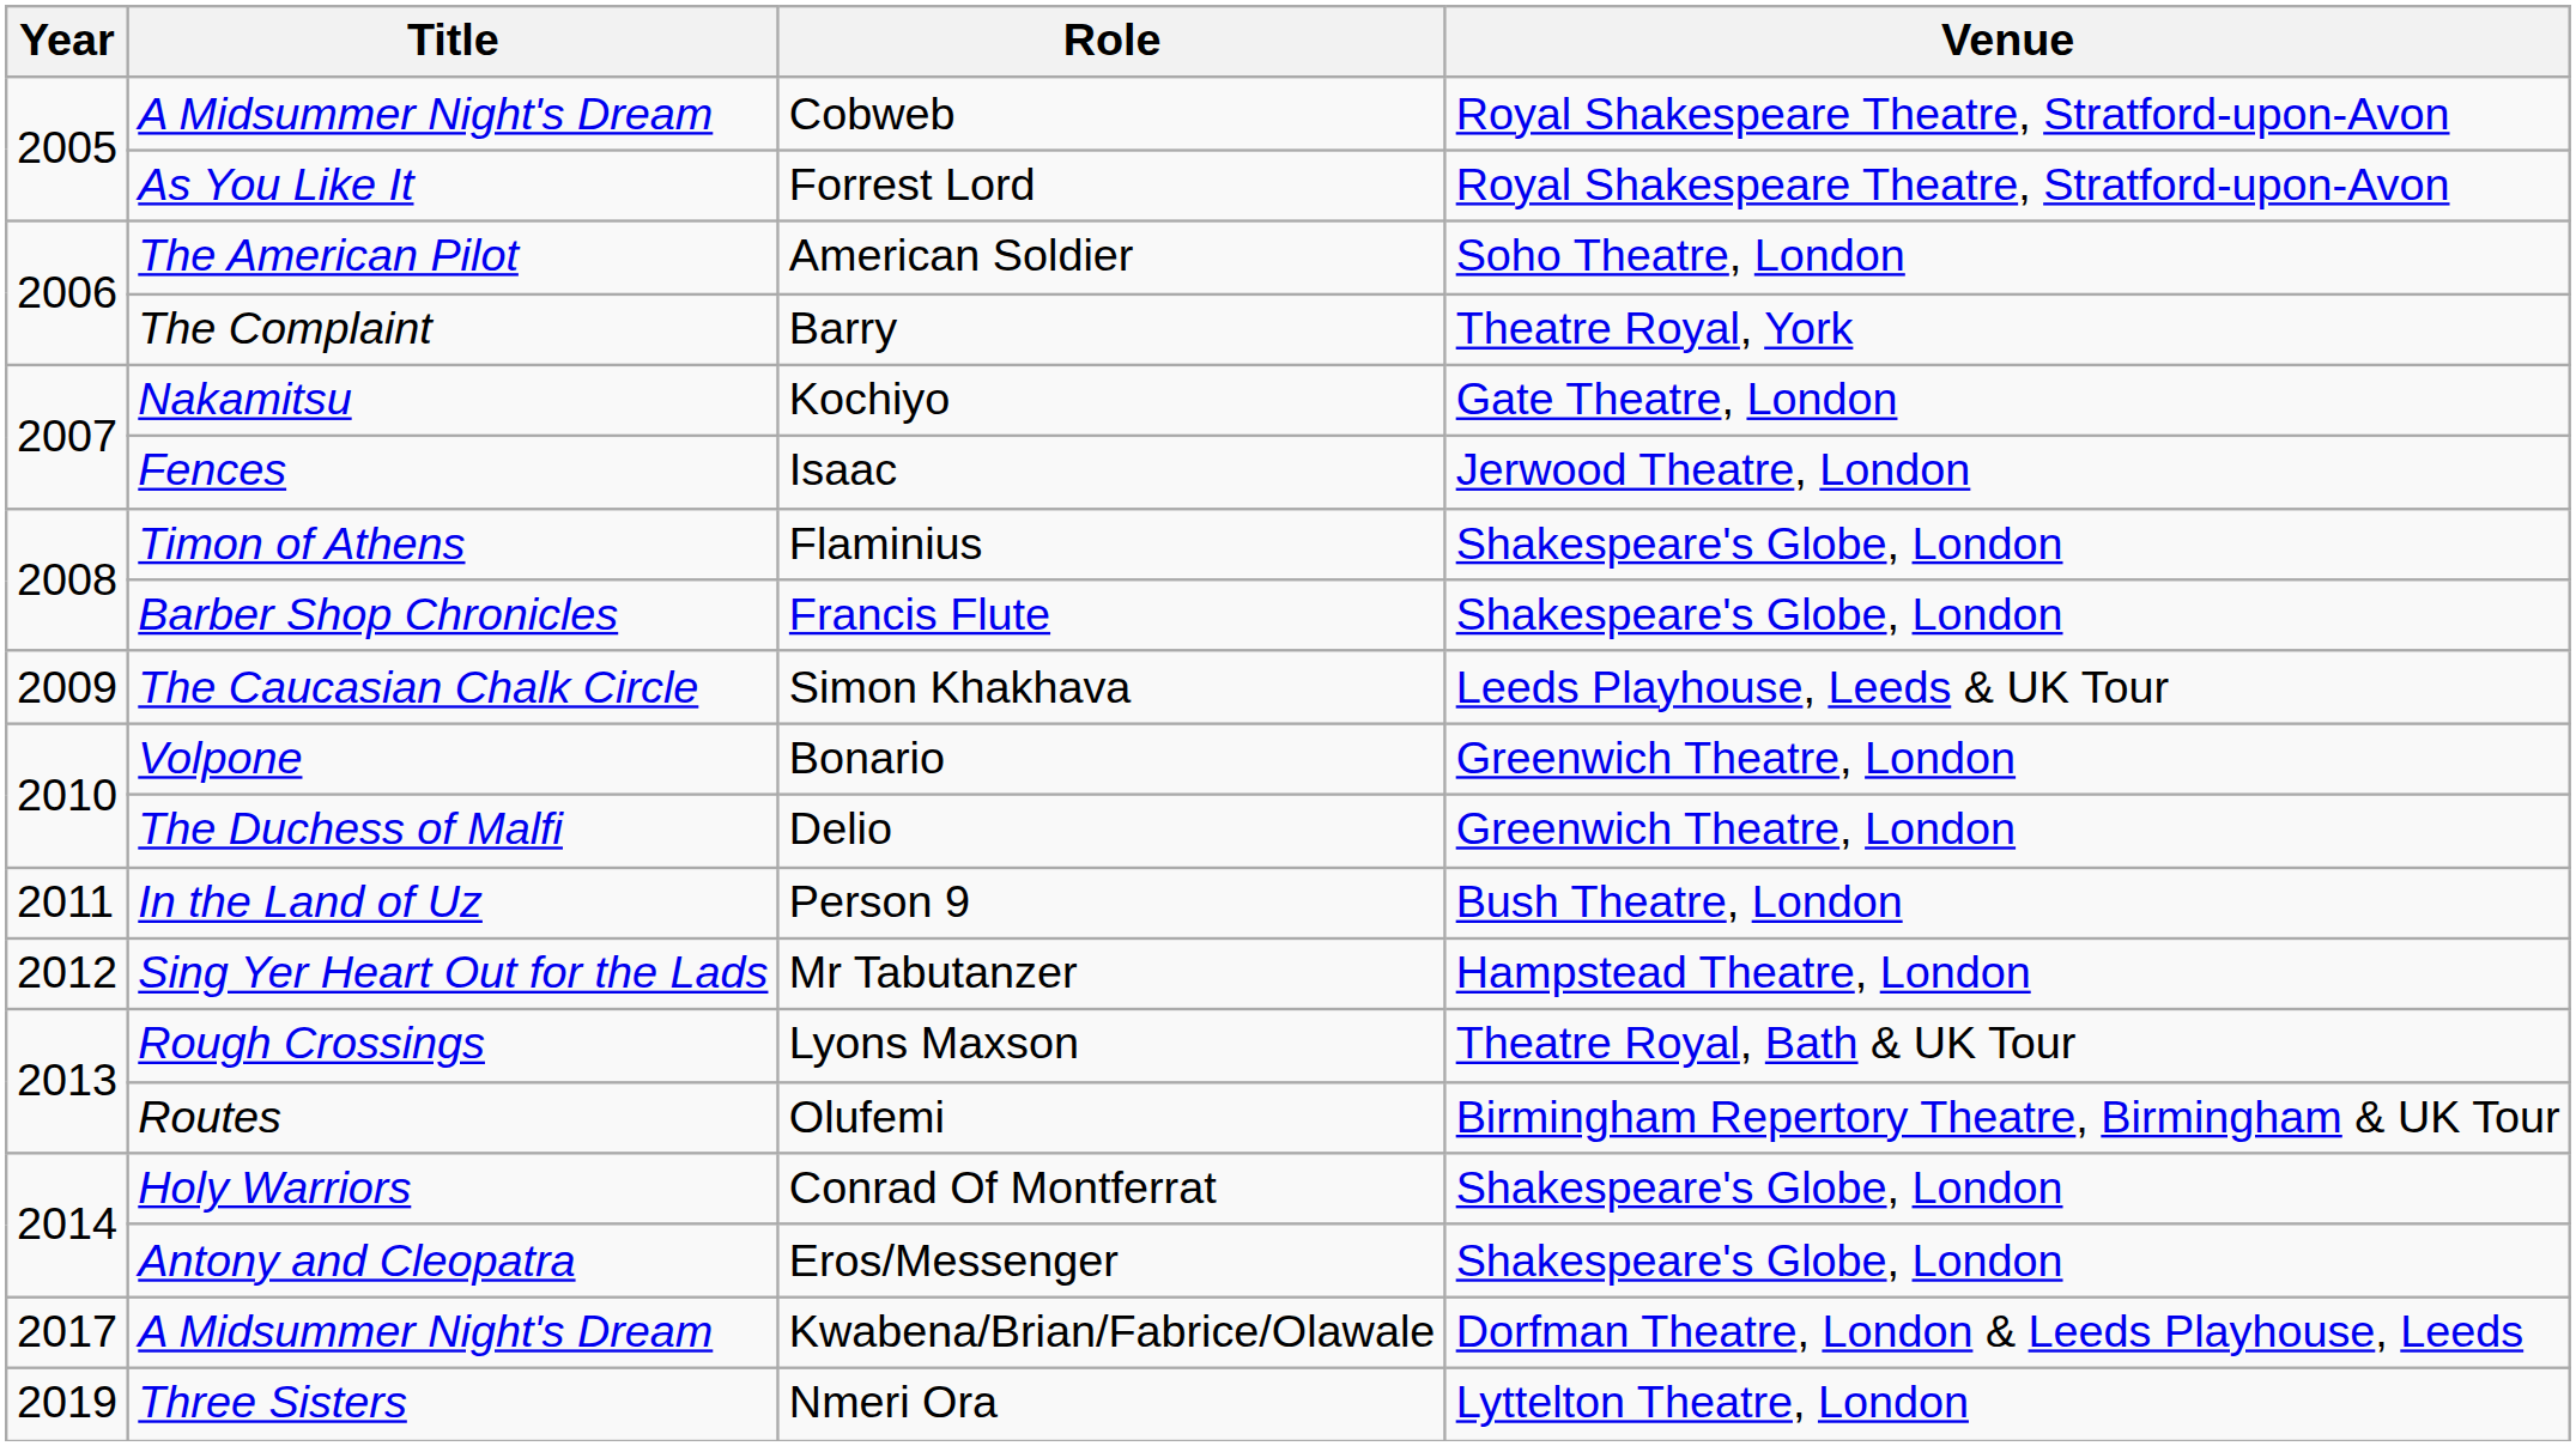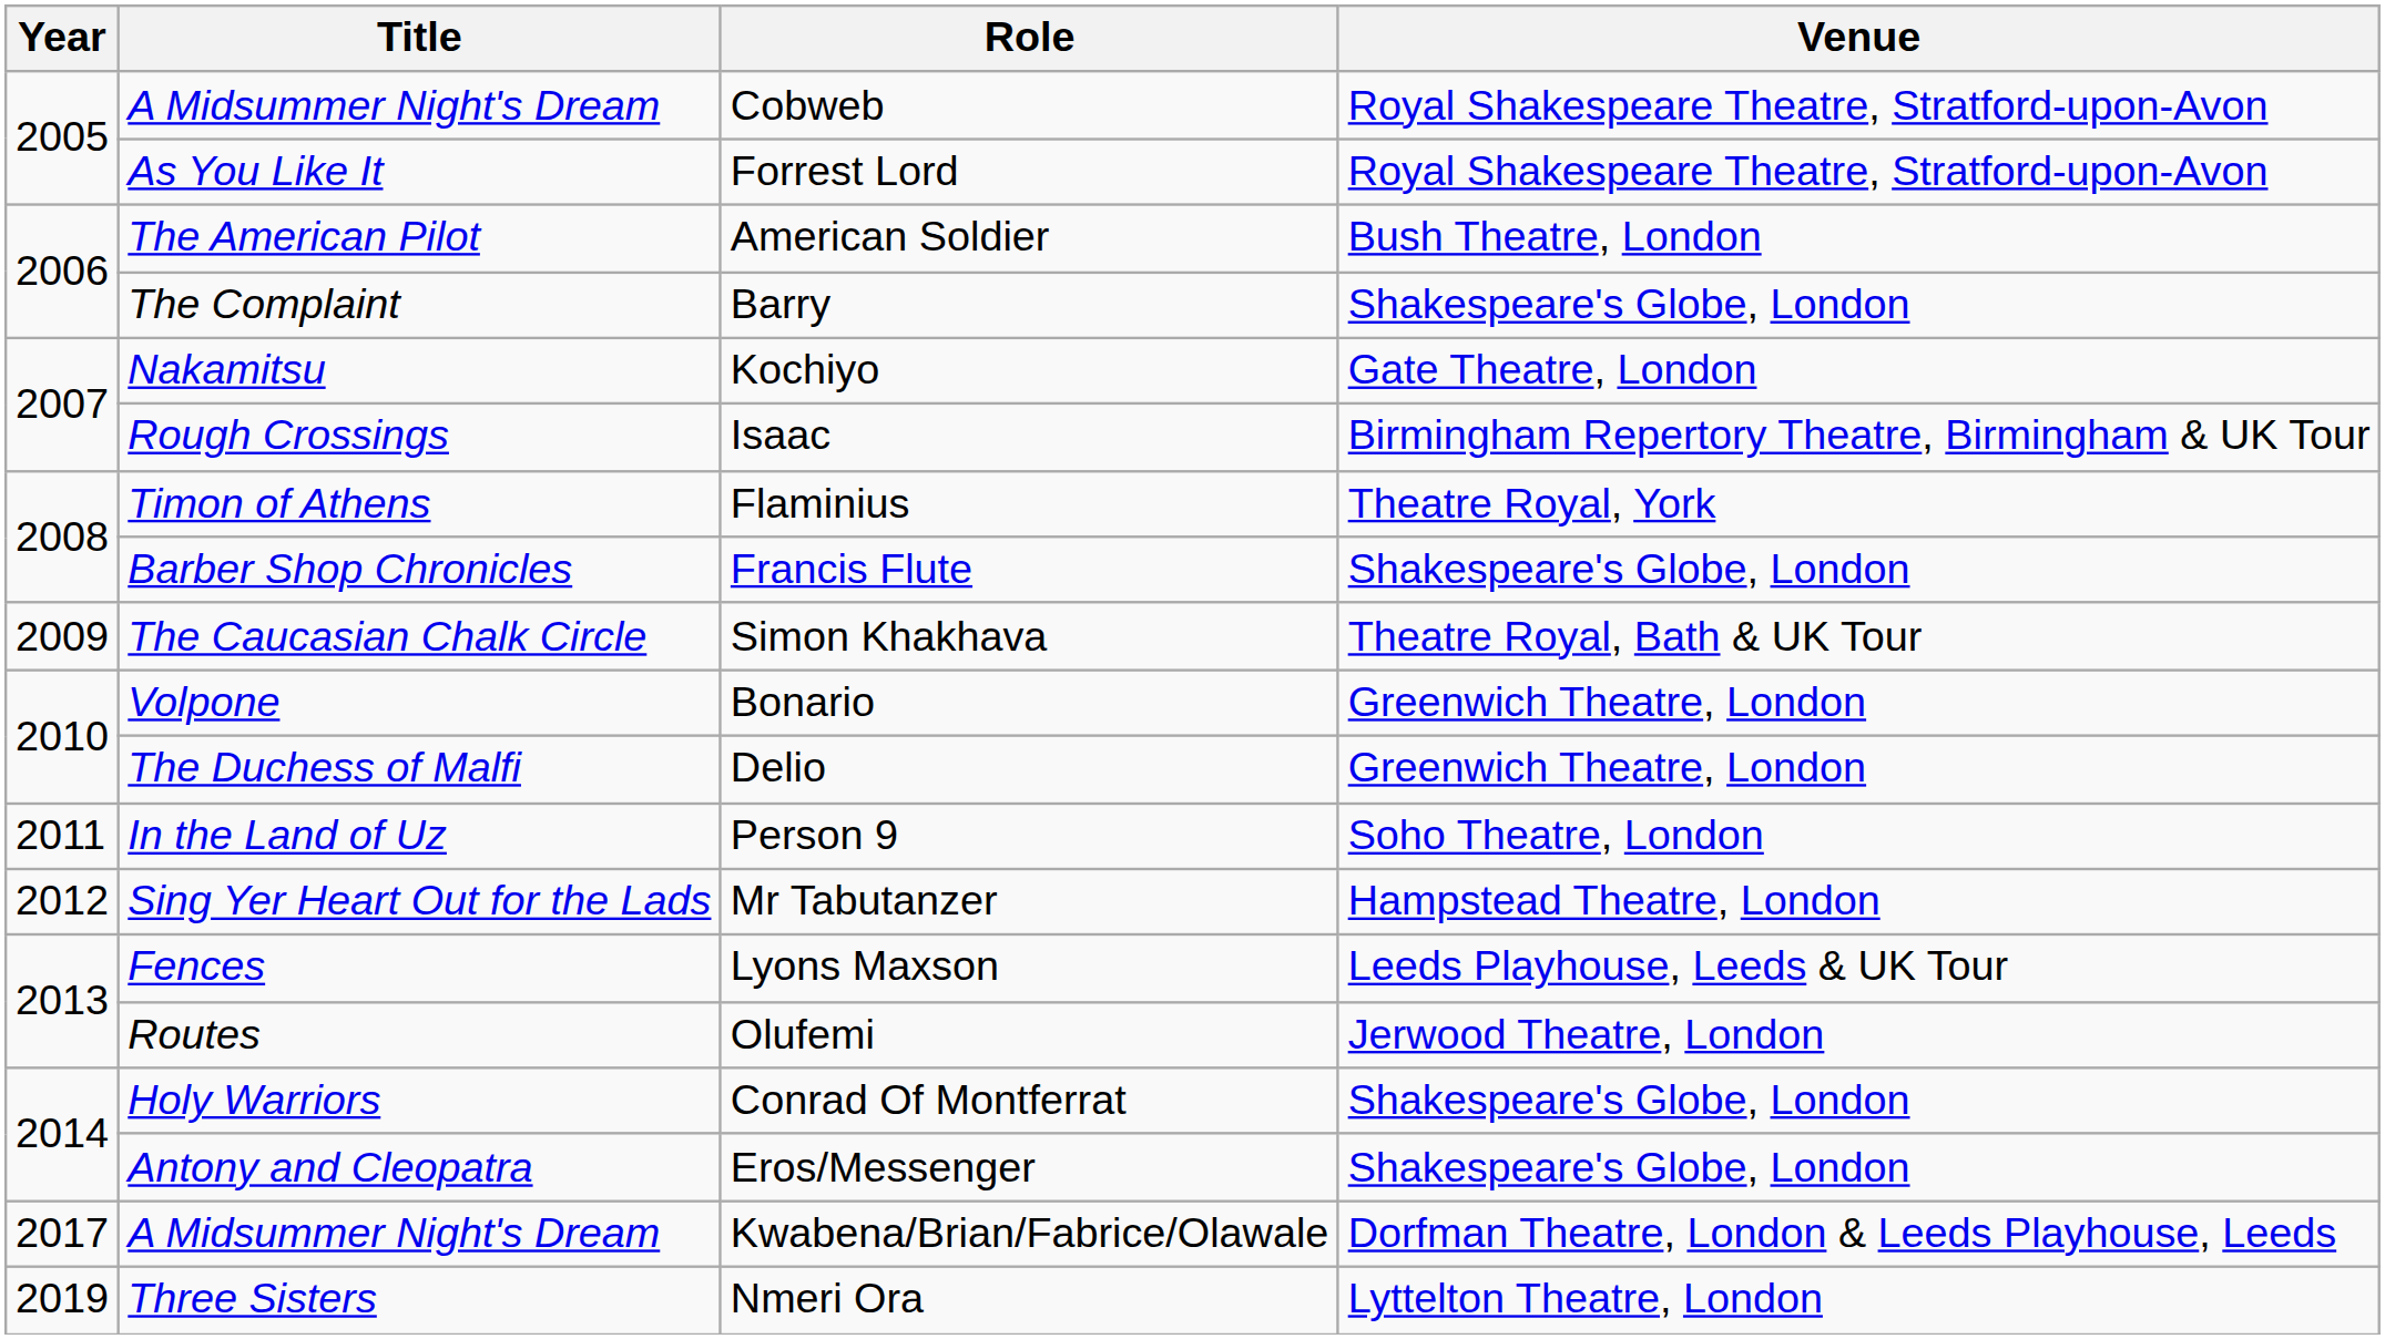 <table class="wikitable sortable">
 <tr>
 <th>Year</th>
 <th>Title</th>
 <th>Role</th>
 <th>Venue</th>
 </tr>
 <tr>
 <td rowspan="2">2005</td>
 <td><em><a href='#'>A Midsummer Night's Dream</a></em></td>
 <td>Cobweb</td>
 <td><a href='#'>Royal Shakespeare Theatre</a>, <a href='#'>Stratford-upon-Avon</a></td>
 </tr>
 <tr>
 <td><em><a href='#'>As You Like It</a></em></td>
 <td>Forrest Lord</td>
 <td><a href='#'>Royal Shakespeare Theatre</a>, <a href='#'>Stratford-upon-Avon</a></td>
 </tr>
 <tr>
 <td rowspan="2">2006</td>
 <td><em><a href='#'>The American Pilot</a></em></td>
 <td>American Soldier</td>
-<td><a href='#'>Soho Theatre</a>, <a href='#'>London</a></td>
+<td><a href='#'>Bush Theatre</a>, <a href='#'>London</a></td>
 </tr>
 <tr>
 <td><em>The Complaint</em></td>
 <td>Barry</td>
-<td><a href='#'>Theatre Royal</a>, <a href='#'>York</a></td>
+<td><a href='#'>Shakespeare's Globe</a>, <a href='#'>London</a></td>
 </tr>
 <tr>
 <td rowspan="2">2007</td>
 <td><em><a href='#'>Nakamitsu</a></em></td>
 <td>Kochiyo</td>
 <td><a href='#'>Gate Theatre</a>, <a href='#'>London</a></td>
 </tr>
 <tr>
-<td><em><a href='#'>Fences</a></em></td>
+<td><em><a href='#'>Rough Crossings</a></em></td>
 <td>Isaac</td>
-<td><a href='#'>Jerwood Theatre</a>, <a href='#'>London</a></td>
+<td><a href='#'>Birmingham Repertory Theatre</a>, <a href='#'>Birmingham</a> & UK Tour</td>
 </tr>
 <tr>
 <td rowspan="2">2008</td>
 <td><em><a href='#'>Timon of Athens</a></em></td>
 <td>Flaminius</td>
-<td><a href='#'>Shakespeare's Globe</a>, <a href='#'>London</a></td>
+<td><a href='#'>Theatre Royal</a>, <a href='#'>York</a></td>
 </tr>
 <tr>
 <td><em><a href='#'>Barber Shop Chronicles</a></em></td>
 <td><a href='#'>Francis Flute</a></td>
 <td><a href='#'>Shakespeare's Globe</a>, <a href='#'>London</a></td>
 </tr>
 <tr>
 <td>2009</td>
 <td><em><a href='#'>The Caucasian Chalk Circle</a></em></td>
 <td>Simon Khakhava</td>
-<td><a href='#'>Leeds Playhouse</a>, <a href='#'>Leeds</a> & UK Tour</td>
+<td><a href='#'>Theatre Royal</a>, <a href='#'>Bath</a> & UK Tour</td>
 </tr>
 <tr>
 <td rowspan="2">2010</td>
 <td><em><a href='#'>Volpone</a></em></td>
 <td>Bonario</td>
 <td><a href='#'>Greenwich Theatre</a>, <a href='#'>London</a></td>
 </tr>
 <tr>
 <td><em><a href='#'>The Duchess of Malfi</a></em></td>
 <td>Delio</td>
 <td><a href='#'>Greenwich Theatre</a>, <a href='#'>London</a></td>
 </tr>
 <tr>
 <td>2011</td>
 <td><em><a href='#'>In the Land of Uz</a></em></td>
 <td>Person 9</td>
-<td><a href='#'>Bush Theatre</a>, <a href='#'>London</a></td>
+<td><a href='#'>Soho Theatre</a>, <a href='#'>London</a></td>
 </tr>
 <tr>
 <td>2012</td>
 <td><em><a href='#'>Sing Yer Heart Out for the Lads</a></em></td>
 <td>Mr Tabutanzer</td>
 <td><a href='#'>Hampstead Theatre</a>, <a href='#'>London</a></td>
 </tr>
 <tr>
 <td rowspan="2">2013</td>
-<td><em><a href='#'>Rough Crossings</a></em></td>
+<td><em><a href='#'>Fences</a></em></td>
 <td>Lyons Maxson</td>
-<td><a href='#'>Theatre Royal</a>, <a href='#'>Bath</a> & UK Tour</td>
+<td><a href='#'>Leeds Playhouse</a>, <a href='#'>Leeds</a> & UK Tour</td>
 </tr>
 <tr>
 <td><em>Routes</em></td>
 <td>Olufemi</td>
-<td><a href='#'>Birmingham Repertory Theatre</a>, <a href='#'>Birmingham</a> & UK Tour</td>
+<td><a href='#'>Jerwood Theatre</a>, <a href='#'>London</a></td>
 </tr>
 <tr>
 <td rowspan="2">2014</td>
 <td><em><a href='#'>Holy Warriors</a></em></td>
 <td>Conrad Of Montferrat</td>
 <td><a href='#'>Shakespeare's Globe</a>, <a href='#'>London</a></td>
 </tr>
 <tr>
 <td><em><a href='#'>Antony and Cleopatra</a></em></td>
 <td>Eros/Messenger</td>
 <td><a href='#'>Shakespeare's Globe</a>, <a href='#'>London</a></td>
 </tr>
 <tr>
 <td>2017</td>
 <td><em><a href='#'>A Midsummer Night's Dream</a></em></td>
 <td>Kwabena/Brian/Fabrice/Olawale</td>
 <td><a href='#'>Dorfman Theatre</a>, <a href='#'>London</a> & <a href='#'>Leeds Playhouse</a>, <a href='#'>Leeds</a></td>
 </tr>
 <tr>
 <td>2019</td>
 <td><em><a href='#'>Three Sisters</a></em></td>
 <td>Nmeri Ora</td>
 <td><a href='#'>Lyttelton Theatre</a>, <a href='#'>London</a></td>
 </tr>
 <tr>
 </tr>
 </table>
